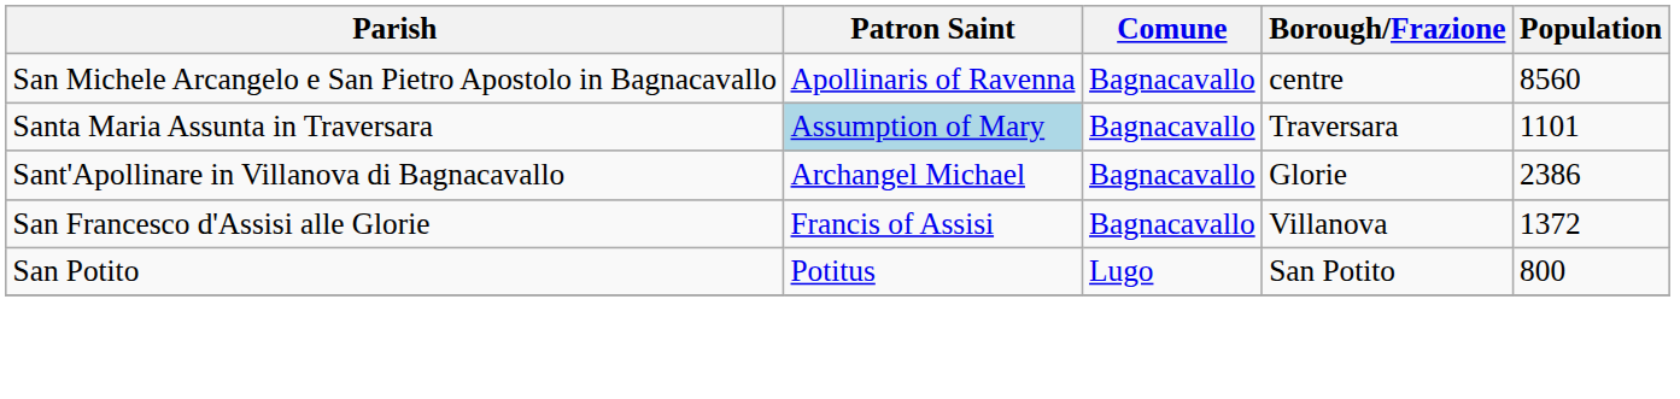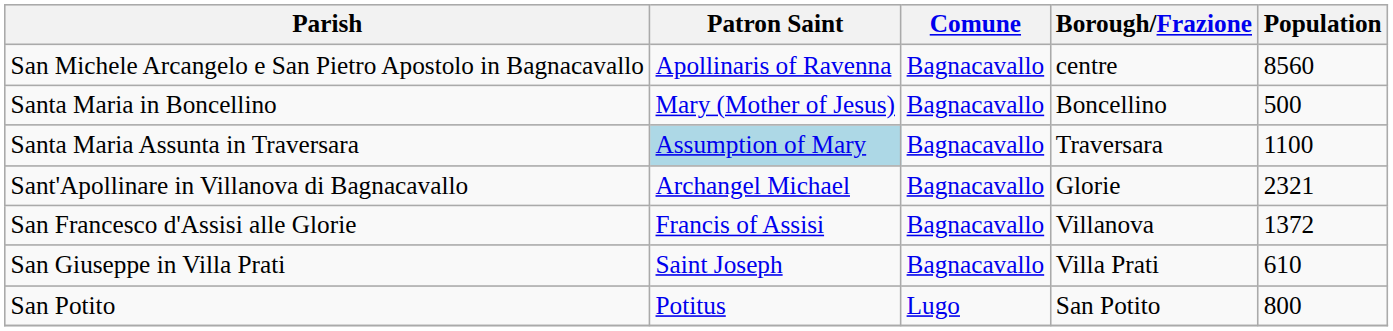 <table class="wikitable">
 <tr>
 <th>Parish</th>
 <th>Patron Saint</th>
 <th><a href='#'>Comune</a></th>
 <th>Borough/<a href='#'>Frazione</a></th>
 <th>Population</th>
 </tr>
 <tr>
 <td>San Michele Arcangelo e San Pietro Apostolo in Bagnacavallo</td>
 <td><a href='#'>Apollinaris of Ravenna</a></td>
 <td><a href='#'>Bagnacavallo</a></td>
 <td>centre</td>
 <td>8560</td>
 </tr>
 <tr>
+<td>Santa Maria in Boncellino</td>
+<td><a href='#'>Mary (Mother of Jesus)</a></td>
+<td><a href='#'>Bagnacavallo</a></td>
+<td>Boncellino</td>
+<td>500</td>
+</tr>
+<tr>
 <td>Santa Maria Assunta in Traversara</td>
 <td style="background: lightblue;"><a href='#'>Assumption of Mary</a></td>
 <td><a href='#'>Bagnacavallo</a></td>
 <td>Traversara</td>
-<td>1101</td>
+<td>1100</td>
 </tr>
 <tr>
 <td>Sant'Apollinare in Villanova di Bagnacavallo</td>
 <td><a href='#'>Archangel Michael</a></td>
 <td><a href='#'>Bagnacavallo</a></td>
 <td>Glorie</td>
-<td>2386</td>
+<td>2321</td>
 </tr>
 <tr>
 <td>San Francesco d'Assisi alle Glorie</td>
 <td><a href='#'>Francis of Assisi</a></td>
 <td><a href='#'>Bagnacavallo</a></td>
 <td>Villanova</td>
 <td>1372</td>
+</tr>
+<tr>
+<td>San Giuseppe in Villa Prati</td>
+<td><a href='#'>Saint Joseph</a></td>
+<td><a href='#'>Bagnacavallo</a></td>
+<td>Villa Prati</td>
+<td>610</td>
 </tr>
 <tr>
 <td>San Potito</td>
 <td><a href='#'>Potitus</a></td>
 <td><a href='#'>Lugo</a></td>
 <td>San Potito</td>
 <td>800</td>
 </tr>
 <tr>
 </tr>
 </table>
